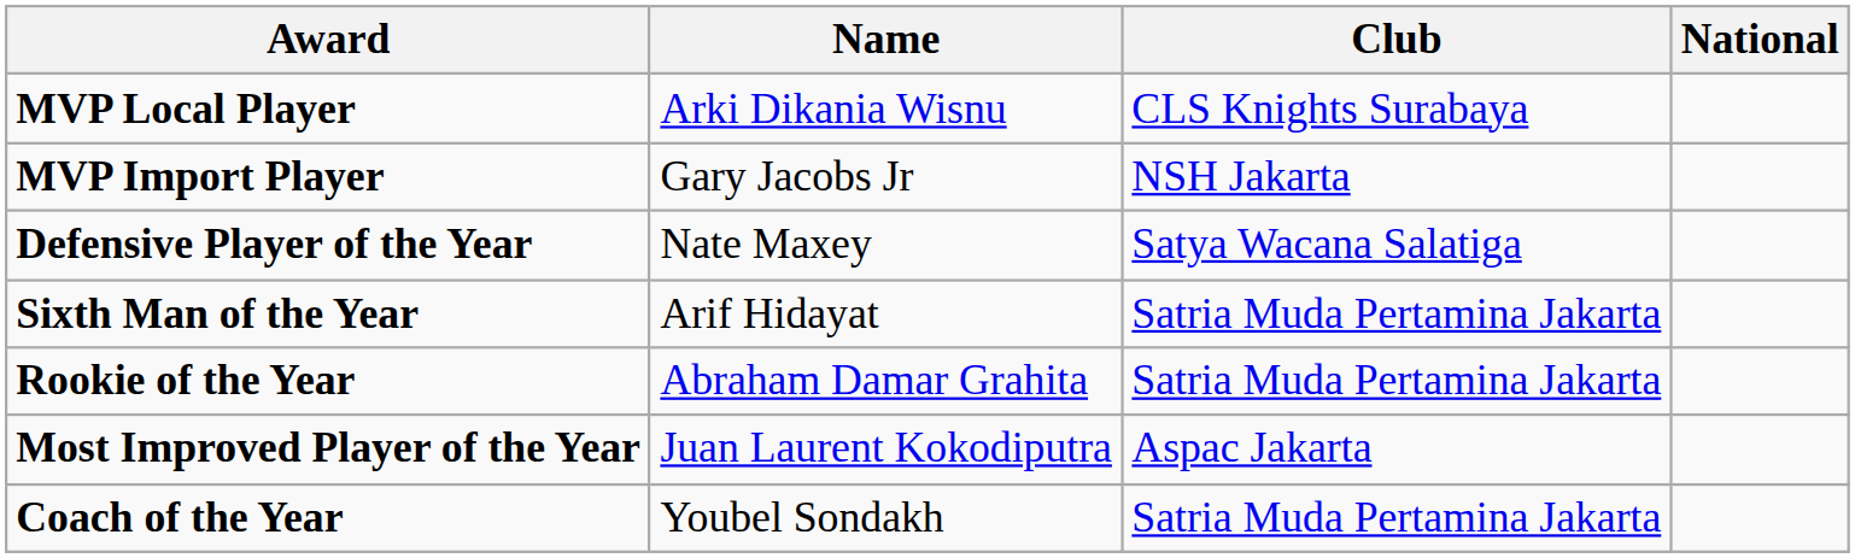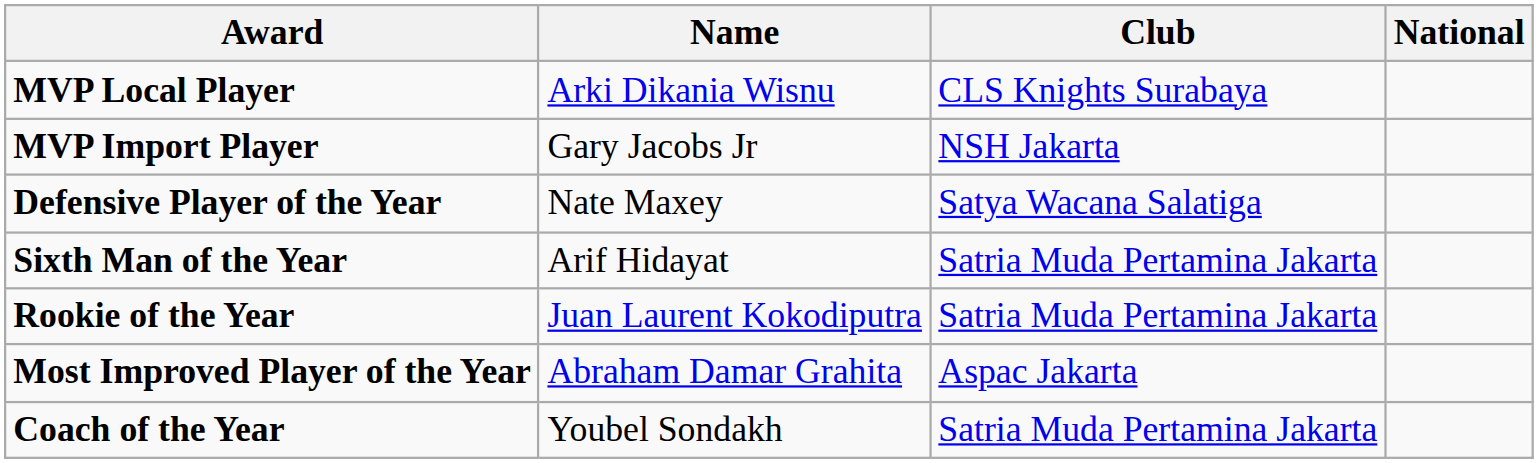 <table class="wikitable">
 <tr>
 <th>Award</th>
 <th>Name</th>
 <th>Club</th>
 <th>National</th>
 </tr>
 <tr>
 <td><strong>MVP Local Player</strong></td>
 <td><a href='#'>Arki Dikania Wisnu</a></td>
 <td><a href='#'>CLS Knights Surabaya</a></td>
 <td></td>
 </tr>
 <tr>
 <td><strong>MVP Import Player</strong></td>
 <td>Gary Jacobs Jr</td>
 <td><a href='#'>NSH Jakarta</a></td>
 <td></td>
 </tr>
 <tr>
 <td><strong>Defensive Player of the Year</strong></td>
 <td>Nate Maxey</td>
 <td><a href='#'>Satya Wacana Salatiga</a></td>
 <td></td>
 </tr>
 <tr>
 <td><strong>Sixth Man of the Year</strong></td>
 <td>Arif Hidayat</td>
 <td><a href='#'>Satria Muda Pertamina Jakarta</a></td>
 <td></td>
 </tr>
 <tr>
 <td><strong>Rookie of the Year</strong></td>
-<td><a href='#'>Abraham Damar Grahita</a></td>
+<td><a href='#'>Juan Laurent Kokodiputra</a></td>
 <td><a href='#'>Satria Muda Pertamina Jakarta</a></td>
 <td></td>
 </tr>
 <tr>
 <td><strong>Most Improved Player of the Year</strong></td>
-<td><a href='#'>Juan Laurent Kokodiputra</a></td>
+<td><a href='#'>Abraham Damar Grahita</a></td>
 <td><a href='#'>Aspac Jakarta</a></td>
 <td></td>
 </tr>
 <tr>
 <td><strong>Coach of the Year</strong></td>
 <td>Youbel Sondakh</td>
 <td><a href='#'>Satria Muda Pertamina Jakarta</a></td>
 <td></td>
 </tr>
 </table>
